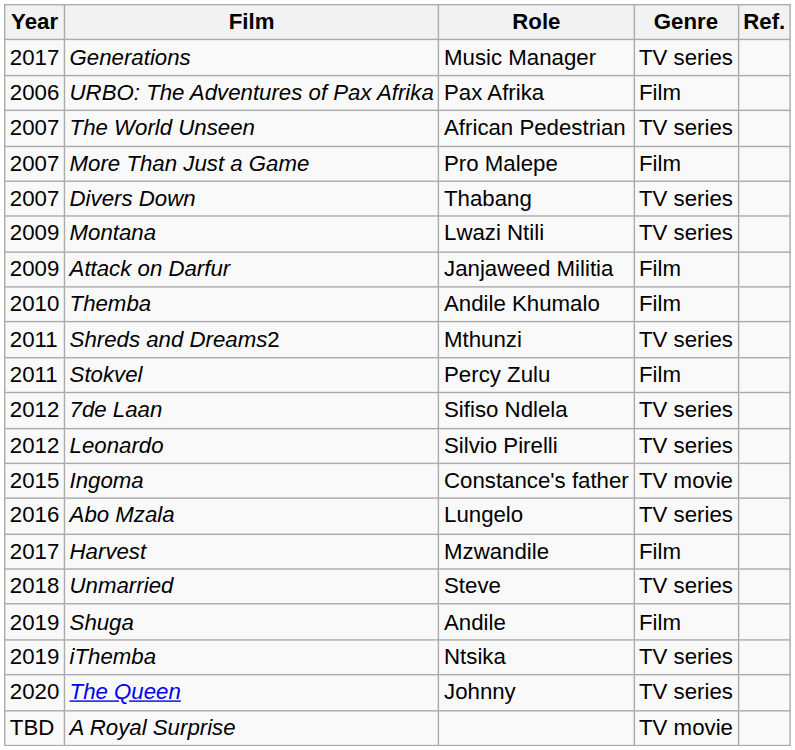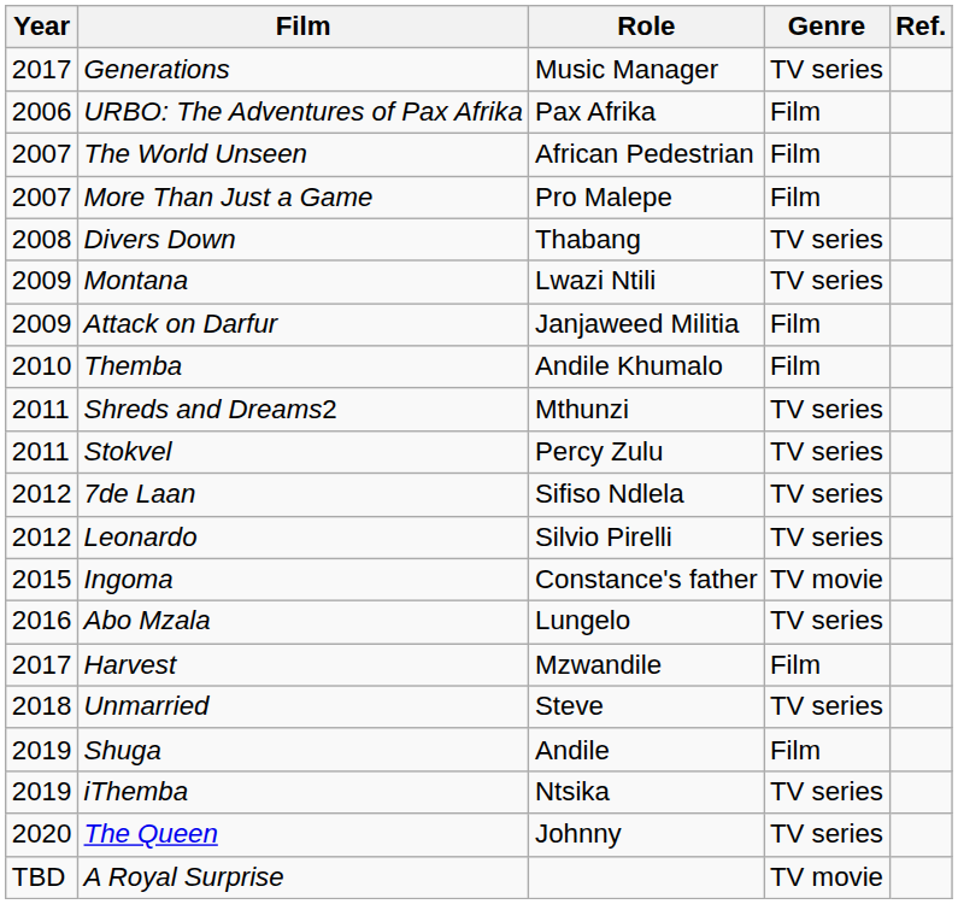 <table class="wikitable">
 <tr>
 <th>Year</th>
 <th>Film</th>
 <th>Role</th>
 <th>Genre</th>
 <th>Ref.</th>
 </tr>
 <tr>
 <td>2017</td>
 <td><em>Generations</em></td>
 <td>Music Manager</td>
 <td>TV series</td>
 <td></td>
 </tr>
 <tr>
 <td>2006</td>
 <td><em>URBO: The Adventures of Pax Afrika</em></td>
 <td>Pax Afrika</td>
 <td>Film</td>
 <td></td>
 </tr>
 <tr>
 <td>2007</td>
 <td><em>The World Unseen</em></td>
 <td>African Pedestrian</td>
-<td>TV series</td>
+<td>Film</td>
 <td></td>
 </tr>
 <tr>
 <td>2007</td>
 <td><em>More Than Just a Game</em></td>
 <td>Pro Malepe</td>
 <td>Film</td>
 <td></td>
 </tr>
 <tr>
-<td>2007</td>
+<td>2008</td>
 <td><em>Divers Down</em></td>
 <td>Thabang</td>
 <td>TV series</td>
 <td></td>
 </tr>
 <tr>
 <td>2009</td>
 <td><em>Montana</em></td>
 <td>Lwazi Ntili</td>
 <td>TV series</td>
 <td></td>
 </tr>
 <tr>
 <td>2009</td>
 <td><em>Attack on Darfur</em></td>
 <td>Janjaweed Militia</td>
 <td>Film</td>
 <td></td>
 </tr>
 <tr>
 <td>2010</td>
 <td><em>Themba</em></td>
 <td>Andile Khumalo</td>
 <td>Film</td>
 <td></td>
 </tr>
 <tr>
 <td>2011</td>
 <td><em>Shreds and Dreams</em>2</td>
 <td>Mthunzi</td>
 <td>TV series</td>
 <td></td>
 </tr>
 <tr>
 <td>2011</td>
 <td><em>Stokvel</em></td>
 <td>Percy Zulu</td>
-<td>Film</td>
+<td>TV series</td>
 <td></td>
 </tr>
 <tr>
 <td>2012</td>
 <td><em>7de Laan</em></td>
 <td>Sifiso Ndlela</td>
 <td>TV series</td>
 <td></td>
 </tr>
 <tr>
 <td>2012</td>
 <td><em>Leonardo</em></td>
 <td>Silvio Pirelli</td>
 <td>TV series</td>
 <td></td>
 </tr>
 <tr>
 <td>2015</td>
 <td><em>Ingoma</em></td>
 <td>Constance's father</td>
 <td>TV movie</td>
 <td></td>
 </tr>
 <tr>
 <td>2016</td>
 <td><em>Abo Mzala</em></td>
 <td>Lungelo</td>
 <td>TV series</td>
 <td></td>
 </tr>
 <tr>
 <td>2017</td>
 <td><em>Harvest</em></td>
 <td>Mzwandile</td>
 <td>Film</td>
 <td></td>
 </tr>
 <tr>
 <td>2018</td>
 <td><em>Unmarried</em></td>
 <td>Steve</td>
 <td>TV series</td>
 <td></td>
 </tr>
 <tr>
 <td>2019</td>
 <td><em>Shuga</em></td>
 <td>Andile</td>
 <td>Film</td>
 <td></td>
 </tr>
 <tr>
 <td>2019</td>
 <td><em>iThemba</em></td>
 <td>Ntsika</td>
 <td>TV series</td>
 <td></td>
 </tr>
 <tr>
 <td>2020</td>
 <td><em><a href='#'>The Queen</a></em></td>
 <td>Johnny</td>
 <td>TV series</td>
 <td></td>
 </tr>
 <tr>
 <td>TBD</td>
 <td><em>A Royal Surprise</em></td>
 <td></td>
 <td>TV movie</td>
 <td></td>
 </tr>
 </table>
